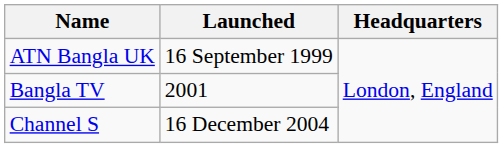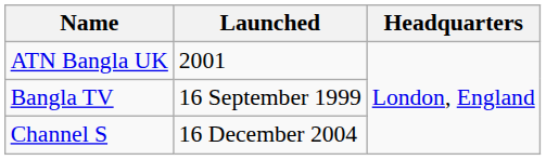 <table class="sortable plainrowheaders wikitable">
 <tr>
 <th>Name</th>
 <th>Launched</th>
 <th>Headquarters</th>
 </tr>
 <tr>
 <td><a href='#'>ATN Bangla UK</a></td>
-<td>16 September 1999</td>
+<td>2001</td>
 <td rowspan="3"><a href='#'>London</a>, <a href='#'>England</a></td>
 </tr>
 <tr>
 <td><a href='#'>Bangla TV</a></td>
-<td>2001</td>
+<td>16 September 1999</td>
 </tr>
 <tr>
 <td><a href='#'>Channel S</a></td>
 <td>16 December 2004</td>
 </tr>
 </table>
